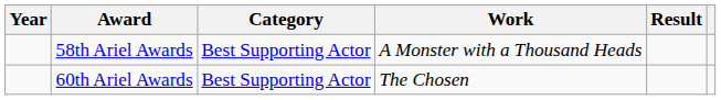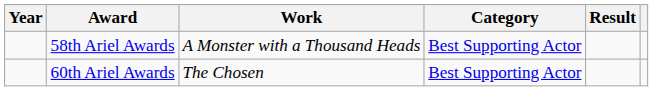 <table class="wikitable sortable plainrowheaders">
 <tr>
 <th>Year</th>
 <th>Award</th>
+<th>Work</th>
 <th>Category</th>
-<th>Work</th>
 <th>Result</th>
 <th scope="col" class="unsortable"></th>
 </tr>
 <tr>
 <td></td>
 <td><a href='#'>58th Ariel Awards</a></td>
+<td><em>A Monster with a Thousand Heads</em></td>
 <td><a href='#'>Best Supporting Actor</a></td>
-<td><em>A Monster with a Thousand Heads</em></td>
 <td></td>
 <td></td>
 </tr>
 <tr>
 <td></td>
 <td><a href='#'>60th Ariel Awards</a></td>
+<td><em>The Chosen</em></td>
 <td><a href='#'>Best Supporting Actor</a></td>
-<td><em>The Chosen</em></td>
 <td></td>
 <td></td>
 </tr>
 </table>
